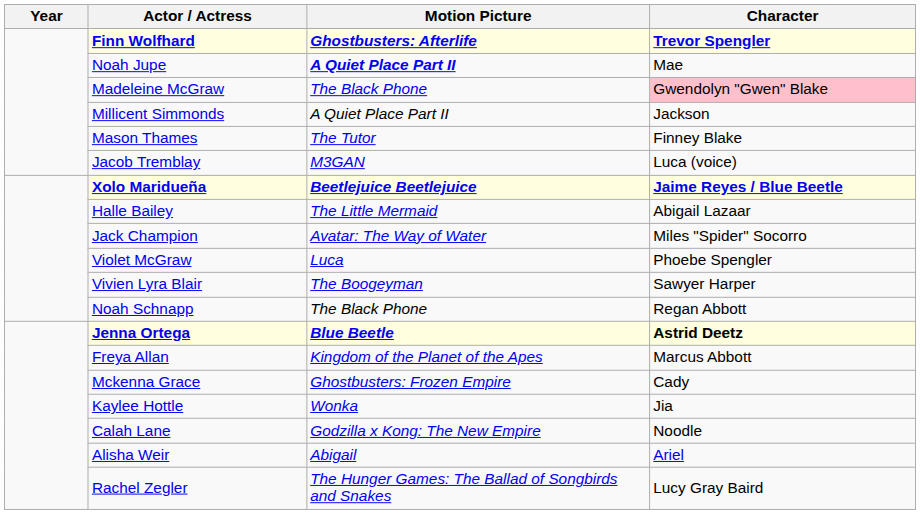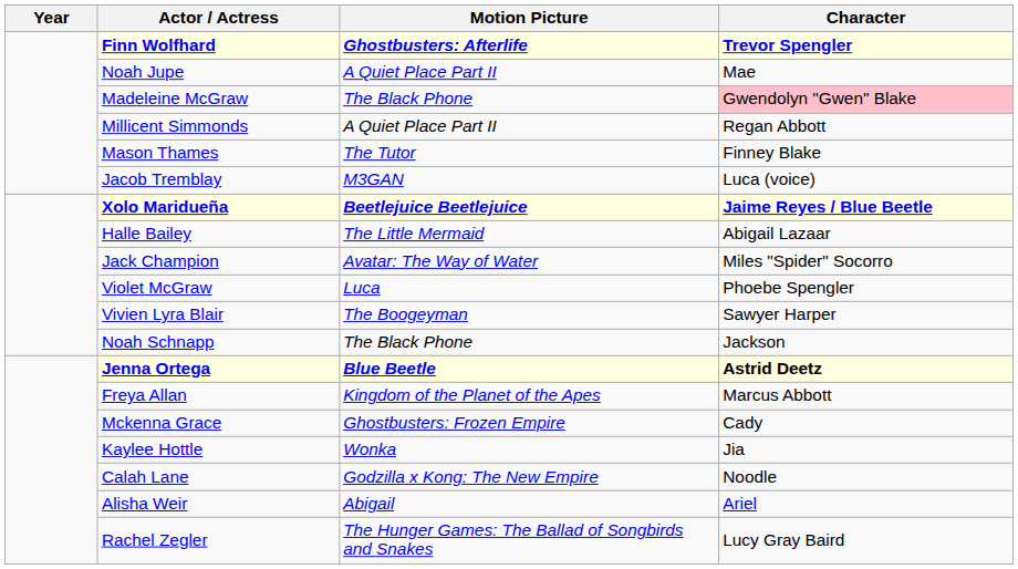 <table class="wikitable" width="950px" border="1" cellpadding="5" cellspacing="0" align="centre">
 <tr>
 <th width="80px">Year</th>
 <th width="220px">Actor / Actress</th>
 <th width="350px">Motion Picture</th>
 <th>Character</th>
 </tr>
 <tr>
 <td rowspan="6"></td>
 <td style="background:lightyellow"><strong><a href='#'>Finn Wolfhard</a></strong></td>
 <td style="background:lightyellow"><strong><em><a href='#'>Ghostbusters: Afterlife</a></em></strong></td>
 <td style="background:lightyellow"><strong><a href='#'>Trevor Spengler</a></strong></td>
 </tr>
 <tr>
 <td><a href='#'>Noah Jupe</a></td>
-<td><strong><em><a href='#'>A Quiet Place Part II</a></em></strong></td>
+<td><em><a href='#'>A Quiet Place Part II</a></em></td>
 <td>Mae</td>
 </tr>
 <tr>
 <td><a href='#'>Madeleine McGraw</a></td>
 <td><em><a href='#'>The Black Phone</a></em></td>
 <td style="background: pink;">Gwendolyn "Gwen" Blake</td>
 </tr>
 <tr>
 <td><a href='#'>Millicent Simmonds</a></td>
 <td><em>A Quiet Place Part II</em></td>
-<td>Jackson</td>
+<td>Regan Abbott</td>
 </tr>
 <tr>
 <td><a href='#'>Mason Thames</a></td>
 <td><em><a href='#'>The Tutor</a></em></td>
 <td>Finney Blake</td>
 </tr>
 <tr>
 <td><a href='#'>Jacob Tremblay</a></td>
 <td><em><a href='#'>M3GAN</a></em></td>
 <td>Luca (voice)</td>
 </tr>
 <tr>
 <td rowspan="6"></td>
 <td style="background:lightyellow"><strong><a href='#'>Xolo Maridueña</a></strong></td>
 <td style="background:lightyellow"><strong><em><a href='#'>Beetlejuice Beetlejuice</a></em></strong></td>
 <td style="background:lightyellow"><strong><a href='#'>Jaime Reyes / Blue Beetle</a></strong></td>
 </tr>
 <tr>
 <td><a href='#'>Halle Bailey</a></td>
 <td><a href='#'><em>The Little Mermaid</em></a></td>
 <td>Abigail Lazaar</td>
 </tr>
 <tr>
 <td><a href='#'>Jack Champion</a></td>
 <td><em><a href='#'>Avatar: The Way of Water</a></em></td>
 <td>Miles "Spider" Socorro</td>
 </tr>
 <tr>
 <td><a href='#'>Violet McGraw</a></td>
 <td><em><a href='#'>Luca</a></em></td>
 <td>Phoebe Spengler</td>
 </tr>
 <tr>
 <td><a href='#'>Vivien Lyra Blair</a></td>
 <td><a href='#'><em>The Boogeyman</em></a></td>
 <td>Sawyer Harper</td>
 </tr>
 <tr>
 <td><a href='#'>Noah Schnapp</a></td>
 <td><em>The Black Phone</em></td>
-<td>Regan Abbott</td>
+<td>Jackson</td>
 </tr>
 <tr>
 <td rowspan="7"></td>
 <td style="background:lightyellow"><strong><a href='#'>Jenna Ortega</a></strong></td>
 <td style="background:lightyellow"><strong><em><a href='#'>Blue Beetle</a></em></strong></td>
 <td style="background:lightyellow"><strong>Astrid Deetz</strong></td>
 </tr>
 <tr>
 <td><a href='#'>Freya Allan</a></td>
 <td><em><a href='#'>Kingdom of the Planet of the Apes</a></em></td>
 <td>Marcus Abbott</td>
 </tr>
 <tr>
 <td><a href='#'>Mckenna Grace</a></td>
 <td><em><a href='#'>Ghostbusters: Frozen Empire</a></em></td>
 <td>Cady</td>
 </tr>
 <tr>
 <td><a href='#'>Kaylee Hottle</a></td>
 <td><em><a href='#'>Wonka</a></em></td>
 <td>Jia</td>
 </tr>
 <tr>
 <td><a href='#'>Calah Lane</a></td>
 <td><em><a href='#'>Godzilla x Kong: The New Empire</a></em></td>
 <td>Noodle</td>
 </tr>
 <tr>
 <td><a href='#'>Alisha Weir</a></td>
 <td><em><a href='#'>Abigail</a></em></td>
 <td><a href='#'>Ariel</a></td>
 </tr>
 <tr>
 <td><a href='#'>Rachel Zegler</a></td>
 <td><em><a href='#'>The Hunger Games: The Ballad of Songbirds and Snakes</a></em></td>
 <td>Lucy Gray Baird</td>
 </tr>
 </table>
